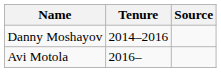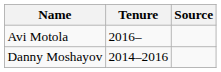 <table class="wikitable">
 <tr>
 <th>Name</th>
 <th>Tenure</th>
 <th>Source</th>
 </tr>
 <tr>
+<td>Avi Motola</td>
+<td>2016–</td>
+<td></td>
+</tr>
+<tr>
 <td>Danny Moshayov</td>
 <td>2014–2016</td>
 <td></td>
 </tr>
-<tr>
-<td>Avi Motola</td>
-<td>2016–</td>
-<td></td>
-</tr>
 </table>
